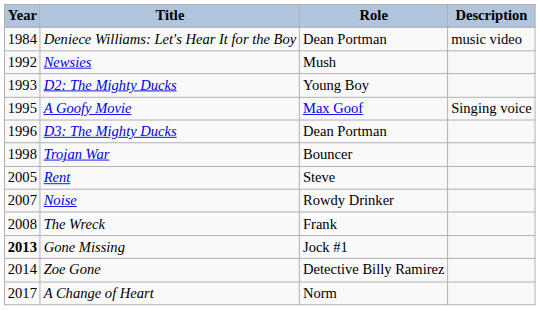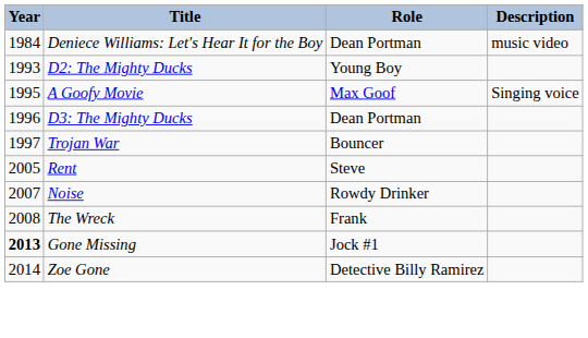 <table class="wikitable" background: #f9f9f9;>
 <tr align="center">
 <th style="background:#B0C4DE;">Year</th>
 <th style="background:#B0C4DE;">Title</th>
 <th style="background:#B0C4DE;">Role</th>
 <th style="background:#B0C4DE;">Description</th>
 </tr>
 <tr>
 <td>1984</td>
 <td><em>Deniece Williams: Let's Hear It for the Boy</em></td>
 <td>Dean Portman</td>
 <td>music video</td>
-</tr>
-<tr>
-<td>1992</td>
-<td><em><a href='#'>Newsies</a></em></td>
-<td>Mush</td>
-<td></td>
 </tr>
 <tr>
 <td>1993</td>
 <td><em><a href='#'>D2: The Mighty Ducks</a></em></td>
 <td>Young Boy</td>
 <td></td>
 </tr>
 <tr>
 <td>1995</td>
 <td><em><a href='#'>A Goofy Movie</a></em></td>
 <td><a href='#'>Max Goof</a></td>
 <td>Singing voice</td>
 </tr>
 <tr>
 <td>1996</td>
 <td><em><a href='#'>D3: The Mighty Ducks</a></em></td>
 <td>Dean Portman</td>
 <td></td>
 </tr>
 <tr>
-<td>1998</td>
+<td>1997</td>
 <td><em><a href='#'>Trojan War</a></em></td>
 <td>Bouncer</td>
 <td></td>
 </tr>
 <tr>
 <td>2005</td>
 <td><em><a href='#'>Rent</a></em></td>
 <td>Steve</td>
 <td></td>
 </tr>
 <tr>
 <td>2007</td>
 <td><em><a href='#'>Noise</a></em></td>
 <td>Rowdy Drinker</td>
 <td></td>
 </tr>
 <tr>
 <td>2008</td>
 <td><em>The Wreck</em></td>
 <td>Frank</td>
 <td></td>
 </tr>
 <tr>
 <td><strong>2013</strong></td>
 <td><em>Gone Missing</em></td>
 <td>Jock #1</td>
 <td></td>
 </tr>
 <tr>
 <td>2014</td>
 <td><em>Zoe Gone</em></td>
 <td>Detective Billy Ramirez</td>
 <td></td>
 </tr>
-<tr>
-<td>2017</td>
-<td><em>A Change of Heart</em></td>
-<td>Norm</td>
-<td></td>
-</tr>
 </table>
